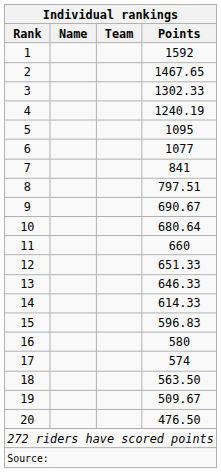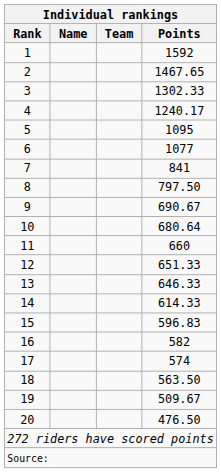 <table class="wikitable">
 <tr style="background:#ccf;">
 <th colspan=4>Individual rankings</th>
 </tr>
 <tr>
 <th>Rank</th>
 <th>Name</th>
 <th>Team</th>
 <th>Points</th>
 </tr>
 <tr>
 <td align=center>1</td>
 <td> </td>
 <td></td>
 <td align=center>1592</td>
 </tr>
 <tr>
 <td align=center>2</td>
 <td></td>
 <td></td>
 <td align=center>1467.65</td>
 </tr>
 <tr>
 <td align=center>3</td>
 <td> </td>
 <td></td>
 <td align=center>1302.33</td>
 </tr>
 <tr>
 <td align=center>4</td>
 <td></td>
 <td></td>
-<td align=center>1240.19</td>
+<td align=center>1240.17</td>
 </tr>
 <tr>
 <td align=center>5</td>
 <td></td>
 <td></td>
 <td align=center>1095</td>
 </tr>
 <tr>
 <td align=center>6</td>
 <td></td>
 <td></td>
 <td align=center>1077</td>
 </tr>
 <tr>
 <td align=center>7</td>
 <td></td>
 <td></td>
 <td align=center>841</td>
 </tr>
 <tr>
 <td align=center>8</td>
 <td></td>
 <td></td>
-<td align=center>797.51</td>
+<td align=center>797.50</td>
 </tr>
 <tr>
 <td align=center>9</td>
 <td></td>
 <td></td>
 <td align=center>690.67</td>
 </tr>
 <tr>
 <td align=center>10</td>
 <td></td>
 <td></td>
 <td align=center>680.64</td>
 </tr>
 <tr>
 <td align=center>11</td>
 <td></td>
 <td></td>
 <td align=center>660</td>
 </tr>
 <tr>
 <td align=center>12</td>
 <td></td>
 <td></td>
 <td align=center>651.33</td>
 </tr>
 <tr>
 <td align=center>13</td>
 <td></td>
 <td></td>
 <td align=center>646.33</td>
 </tr>
 <tr>
 <td align=center>14</td>
 <td></td>
 <td></td>
 <td align=center>614.33</td>
 </tr>
 <tr>
 <td align=center>15</td>
 <td></td>
 <td></td>
 <td align=center>596.83</td>
 </tr>
 <tr>
 <td align=center>16</td>
 <td></td>
 <td></td>
-<td align=center>580</td>
+<td align=center>582</td>
 </tr>
 <tr>
 <td align=center>17</td>
 <td></td>
 <td></td>
 <td align=center>574</td>
 </tr>
 <tr>
 <td align=center>18</td>
 <td></td>
 <td></td>
 <td align=center>563.50</td>
 </tr>
 <tr>
 <td align=center>19</td>
 <td></td>
 <td></td>
 <td align=center>509.67</td>
 </tr>
 <tr>
 <td align=center>20</td>
 <td></td>
 <td></td>
 <td align=center>476.50</td>
 </tr>
 <tr>
 <td align=center colspan=4><em>272 riders have scored points</em></td>
 </tr>
 <tr>
 <td colspan=4><small>Source:</small></td>
 </tr>
 </table>
